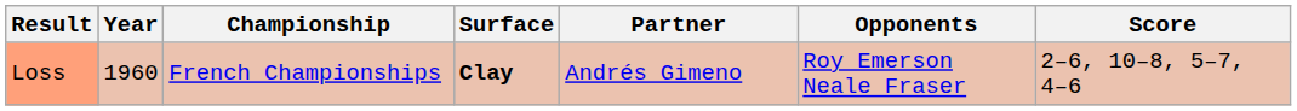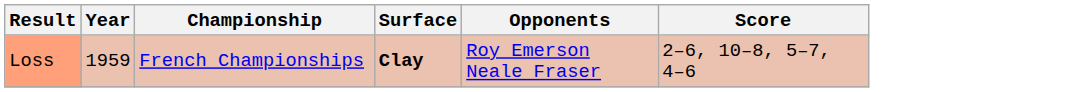 <table class="sortable wikitable">
 <tr>
 <th>Result</th>
 <th style="width:30px">Year</th>
 <th style="width:160px">Championship</th>
 <th style="width:50px">Surface</th>
-<th style="width:130px">Partner</th>
 <th style="width:130px">Opponents</th>
 <th style="width:140px" class="unsortable">Score</th>
 </tr>
 <tr style="background:#ebc2af;">
 <td style="background:#ffa07a;">Loss</td>
-<td>1960</td>
+<td>1959</td>
 <td><a href='#'>French Championships</a></td>
 <td><strong>Clay</strong></td>
-<td> <a href='#'>Andrés Gimeno</a></td>
 <td> <a href='#'>Roy Emerson</a><br> <a href='#'>Neale Fraser</a></td>
 <td>2–6, 10–8, 5–7, 4–6</td>
 </tr>
 </table>
